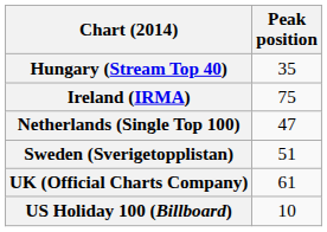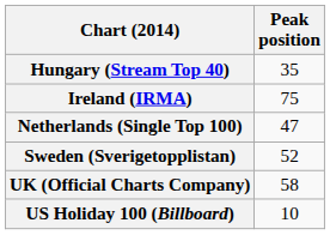 <table class="wikitable sortable plainrowheaders">
 <tr>
 <th scope="col">Chart (2014)</th>
 <th scope="col">Peak<br>position</th>
 </tr>
 <tr>
 <th scope="row">Hungary (<a href='#'>Stream Top 40</a>)</th>
 <td style="text-align:center;">35</td>
 </tr>
 <tr>
 <th scope="row">Ireland (<a href='#'>IRMA</a>)</th>
 <td style="text-align:center;">75</td>
 </tr>
 <tr>
 <th scope="row">Netherlands (Single Top 100)</th>
 <td style="text-align:center;">47</td>
 </tr>
 <tr>
 <th scope="row">Sweden (Sverigetopplistan)</th>
-<td style="text-align:center;">51</td>
+<td style="text-align:center;">52</td>
 </tr>
 <tr>
 <th scope="row">UK (Official Charts Company)</th>
-<td style="text-align:center;">61</td>
+<td style="text-align:center;">58</td>
 </tr>
 <tr>
 <th scope="row">US Holiday 100 (<em>Billboard</em>)</th>
 <td style="text-align:center;">10</td>
 </tr>
 </table>
